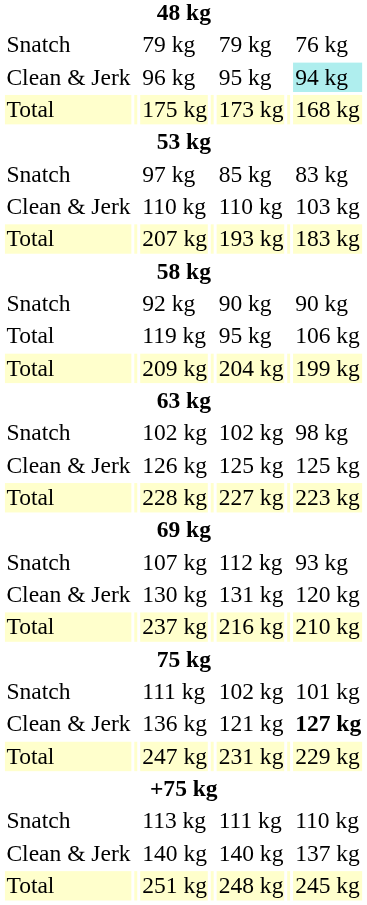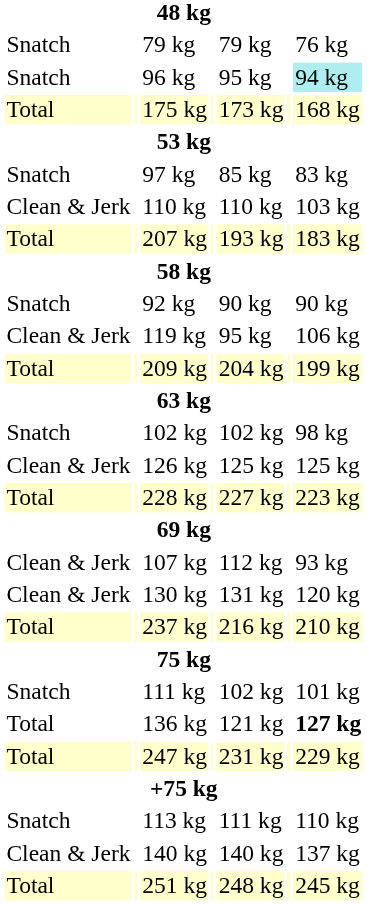 <table>
 <tr>
 <th colspan=7>48 kg</th>
 </tr>
 <tr>
 <td>Snatch</td>
 <td></td>
 <td>79 kg</td>
 <td></td>
 <td>79 kg</td>
 <td></td>
 <td>76 kg</td>
 </tr>
 <tr>
-<td>Clean & Jerk</td>
+<td>Snatch</td>
 <td></td>
 <td>96 kg</td>
 <td></td>
 <td>95 kg</td>
 <td></td>
 <td style="background: paleturquoise;">94 kg</td>
 </tr>
 <tr bgcolor=ffffcc>
 <td>Total</td>
 <td></td>
 <td>175 kg</td>
 <td></td>
 <td>173 kg</td>
 <td></td>
 <td>168 kg</td>
 </tr>
 <tr>
 <th colspan=7>53 kg</th>
 </tr>
 <tr>
 <td>Snatch</td>
 <td></td>
 <td>97 kg</td>
 <td></td>
 <td>85 kg</td>
 <td></td>
 <td>83 kg</td>
 </tr>
 <tr>
 <td>Clean & Jerk</td>
 <td></td>
 <td>110 kg</td>
 <td></td>
 <td>110 kg</td>
 <td></td>
 <td>103 kg</td>
 </tr>
 <tr bgcolor=ffffcc>
 <td>Total</td>
 <td></td>
 <td>207 kg</td>
 <td></td>
 <td>193 kg</td>
 <td></td>
 <td>183 kg</td>
 </tr>
 <tr>
 <th colspan=7>58 kg</th>
 </tr>
 <tr>
 <td>Snatch</td>
 <td></td>
 <td>92 kg</td>
 <td></td>
 <td>90 kg</td>
 <td></td>
 <td>90 kg</td>
 </tr>
 <tr>
-<td>Total</td>
+<td>Clean & Jerk</td>
 <td></td>
 <td>119 kg</td>
 <td></td>
 <td>95 kg</td>
 <td></td>
 <td>106 kg</td>
 </tr>
 <tr bgcolor=ffffcc>
 <td>Total</td>
 <td></td>
 <td>209 kg</td>
 <td></td>
 <td>204 kg</td>
 <td></td>
 <td>199 kg</td>
 </tr>
 <tr>
 <th colspan=7>63 kg</th>
 </tr>
 <tr>
 <td>Snatch</td>
 <td></td>
 <td>102 kg</td>
 <td></td>
 <td>102 kg</td>
 <td></td>
 <td>98 kg</td>
 </tr>
 <tr>
 <td>Clean & Jerk</td>
 <td></td>
 <td>126 kg</td>
 <td></td>
 <td>125 kg</td>
 <td></td>
 <td>125 kg</td>
 </tr>
 <tr bgcolor=ffffcc>
 <td>Total</td>
 <td></td>
 <td>228 kg</td>
 <td></td>
 <td>227 kg</td>
 <td></td>
 <td>223 kg</td>
 </tr>
 <tr>
 <th colspan=7>69 kg</th>
 </tr>
 <tr>
-<td>Snatch</td>
+<td>Clean & Jerk</td>
 <td></td>
 <td>107 kg</td>
 <td></td>
 <td>112 kg</td>
 <td></td>
 <td>93 kg</td>
 </tr>
 <tr>
 <td>Clean & Jerk</td>
 <td></td>
 <td>130 kg</td>
 <td></td>
 <td>131 kg</td>
 <td></td>
 <td>120 kg</td>
 </tr>
 <tr bgcolor=ffffcc>
 <td>Total</td>
 <td></td>
 <td>237 kg</td>
 <td></td>
 <td>216 kg</td>
 <td></td>
 <td>210 kg</td>
 </tr>
 <tr>
 <th colspan=7>75 kg</th>
 </tr>
 <tr>
 <td>Snatch</td>
 <td></td>
 <td>111 kg</td>
 <td></td>
 <td>102 kg</td>
 <td></td>
 <td>101 kg</td>
 </tr>
 <tr>
-<td>Clean & Jerk</td>
+<td>Total</td>
 <td></td>
 <td>136 kg</td>
 <td></td>
 <td>121 kg</td>
 <td></td>
 <td><strong>127 kg</strong></td>
 </tr>
 <tr bgcolor=ffffcc>
 <td>Total</td>
 <td></td>
 <td>247 kg</td>
 <td></td>
 <td>231 kg</td>
 <td></td>
 <td>229 kg</td>
 </tr>
 <tr>
 <th colspan=7>+75 kg</th>
 </tr>
 <tr>
 <td>Snatch</td>
 <td></td>
 <td>113 kg</td>
 <td></td>
 <td>111 kg</td>
 <td></td>
 <td>110 kg</td>
 </tr>
 <tr>
 <td>Clean & Jerk</td>
 <td></td>
 <td>140 kg</td>
 <td></td>
 <td>140 kg</td>
 <td></td>
 <td>137 kg</td>
 </tr>
 <tr bgcolor=ffffcc>
 <td>Total</td>
 <td></td>
 <td>251 kg</td>
 <td></td>
 <td>248 kg</td>
 <td></td>
 <td>245 kg</td>
 </tr>
 </table>
